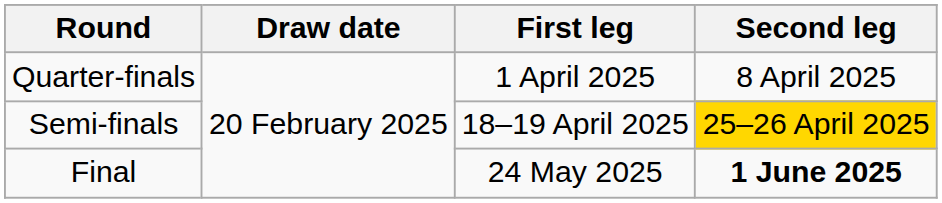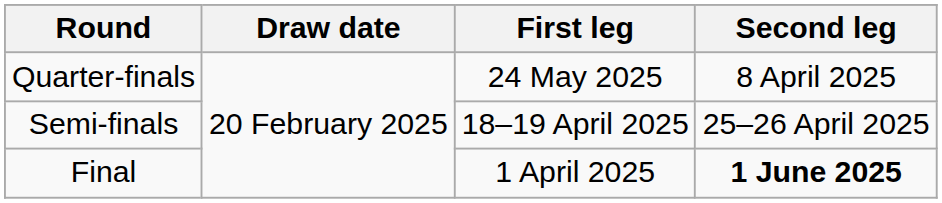 <table class="wikitable" style="text-align:center">
 <tr>
 <th>Round</th>
 <th>Draw date</th>
 <th>First leg</th>
 <th>Second leg</th>
 </tr>
 <tr>
 <td>Quarter-finals</td>
 <td rowspan=3>20 February 2025</td>
-<td>1 April 2025</td>
+<td>24 May 2025</td>
 <td>8 April 2025</td>
 </tr>
 <tr>
 <td>Semi-finals</td>
 <td>18–19 April 2025</td>
-<td style="background: gold;">25–26 April 2025</td>
+<td>25–26 April 2025</td>
 </tr>
 <tr>
 <td>Final</td>
-<td>24 May 2025</td>
+<td>1 April 2025</td>
 <td><strong>1 June 2025</strong></td>
 </tr>
 </table>
